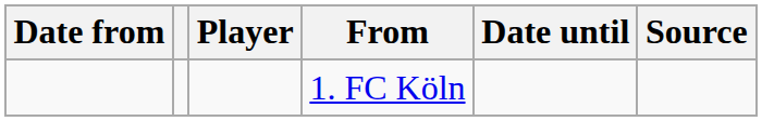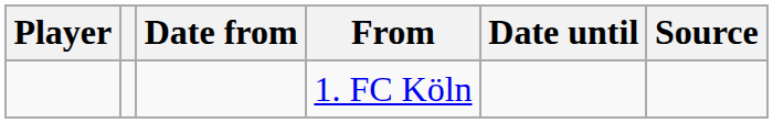 <table class="wikitable plainrowheaders sortable">
 <tr>
+<th scope=col>Player</th>
+<th></th>
 <th scope="col">Date from</th>
-<th></th>
-<th scope=col>Player</th>
 <th>From</th>
 <th scope=col>Date until</th>
 <th scope=col class=unsortable>Source</th>
 </tr>
 <tr>
 <td></td>
 <td align=center></td>
 <td></td>
 <td><a href='#'>1. FC Köln</a></td>
 <td></td>
 <td></td>
 </tr>
 </table>
